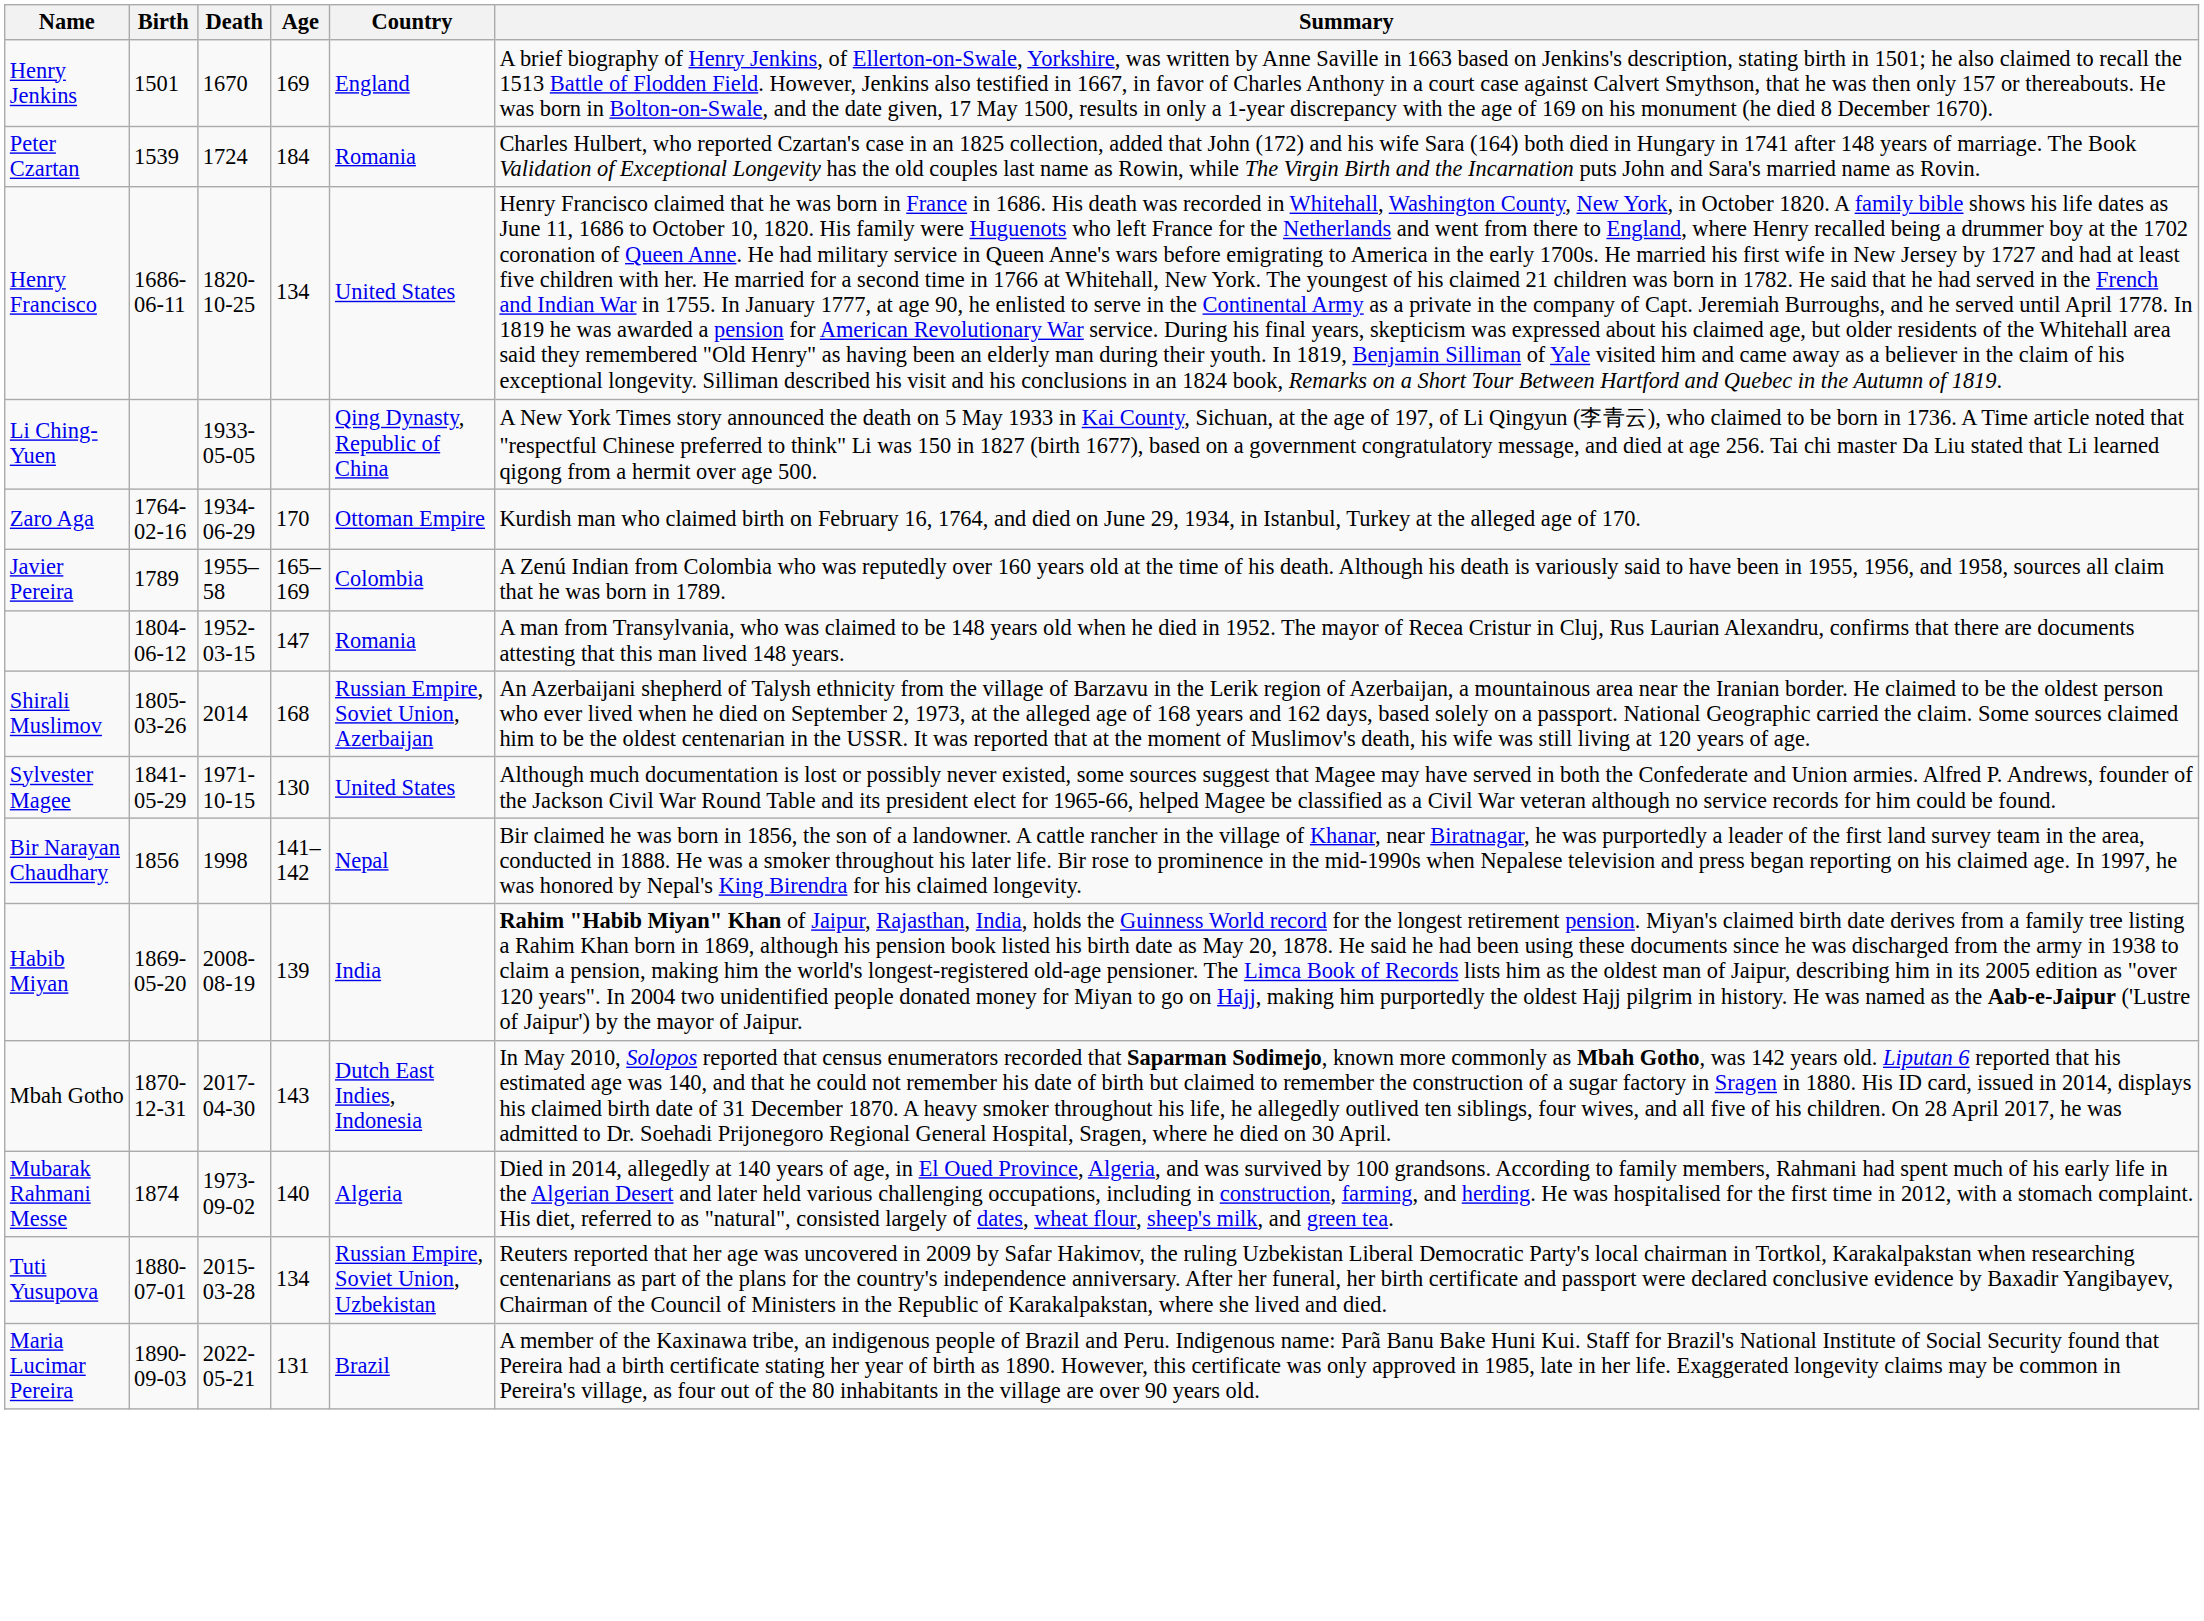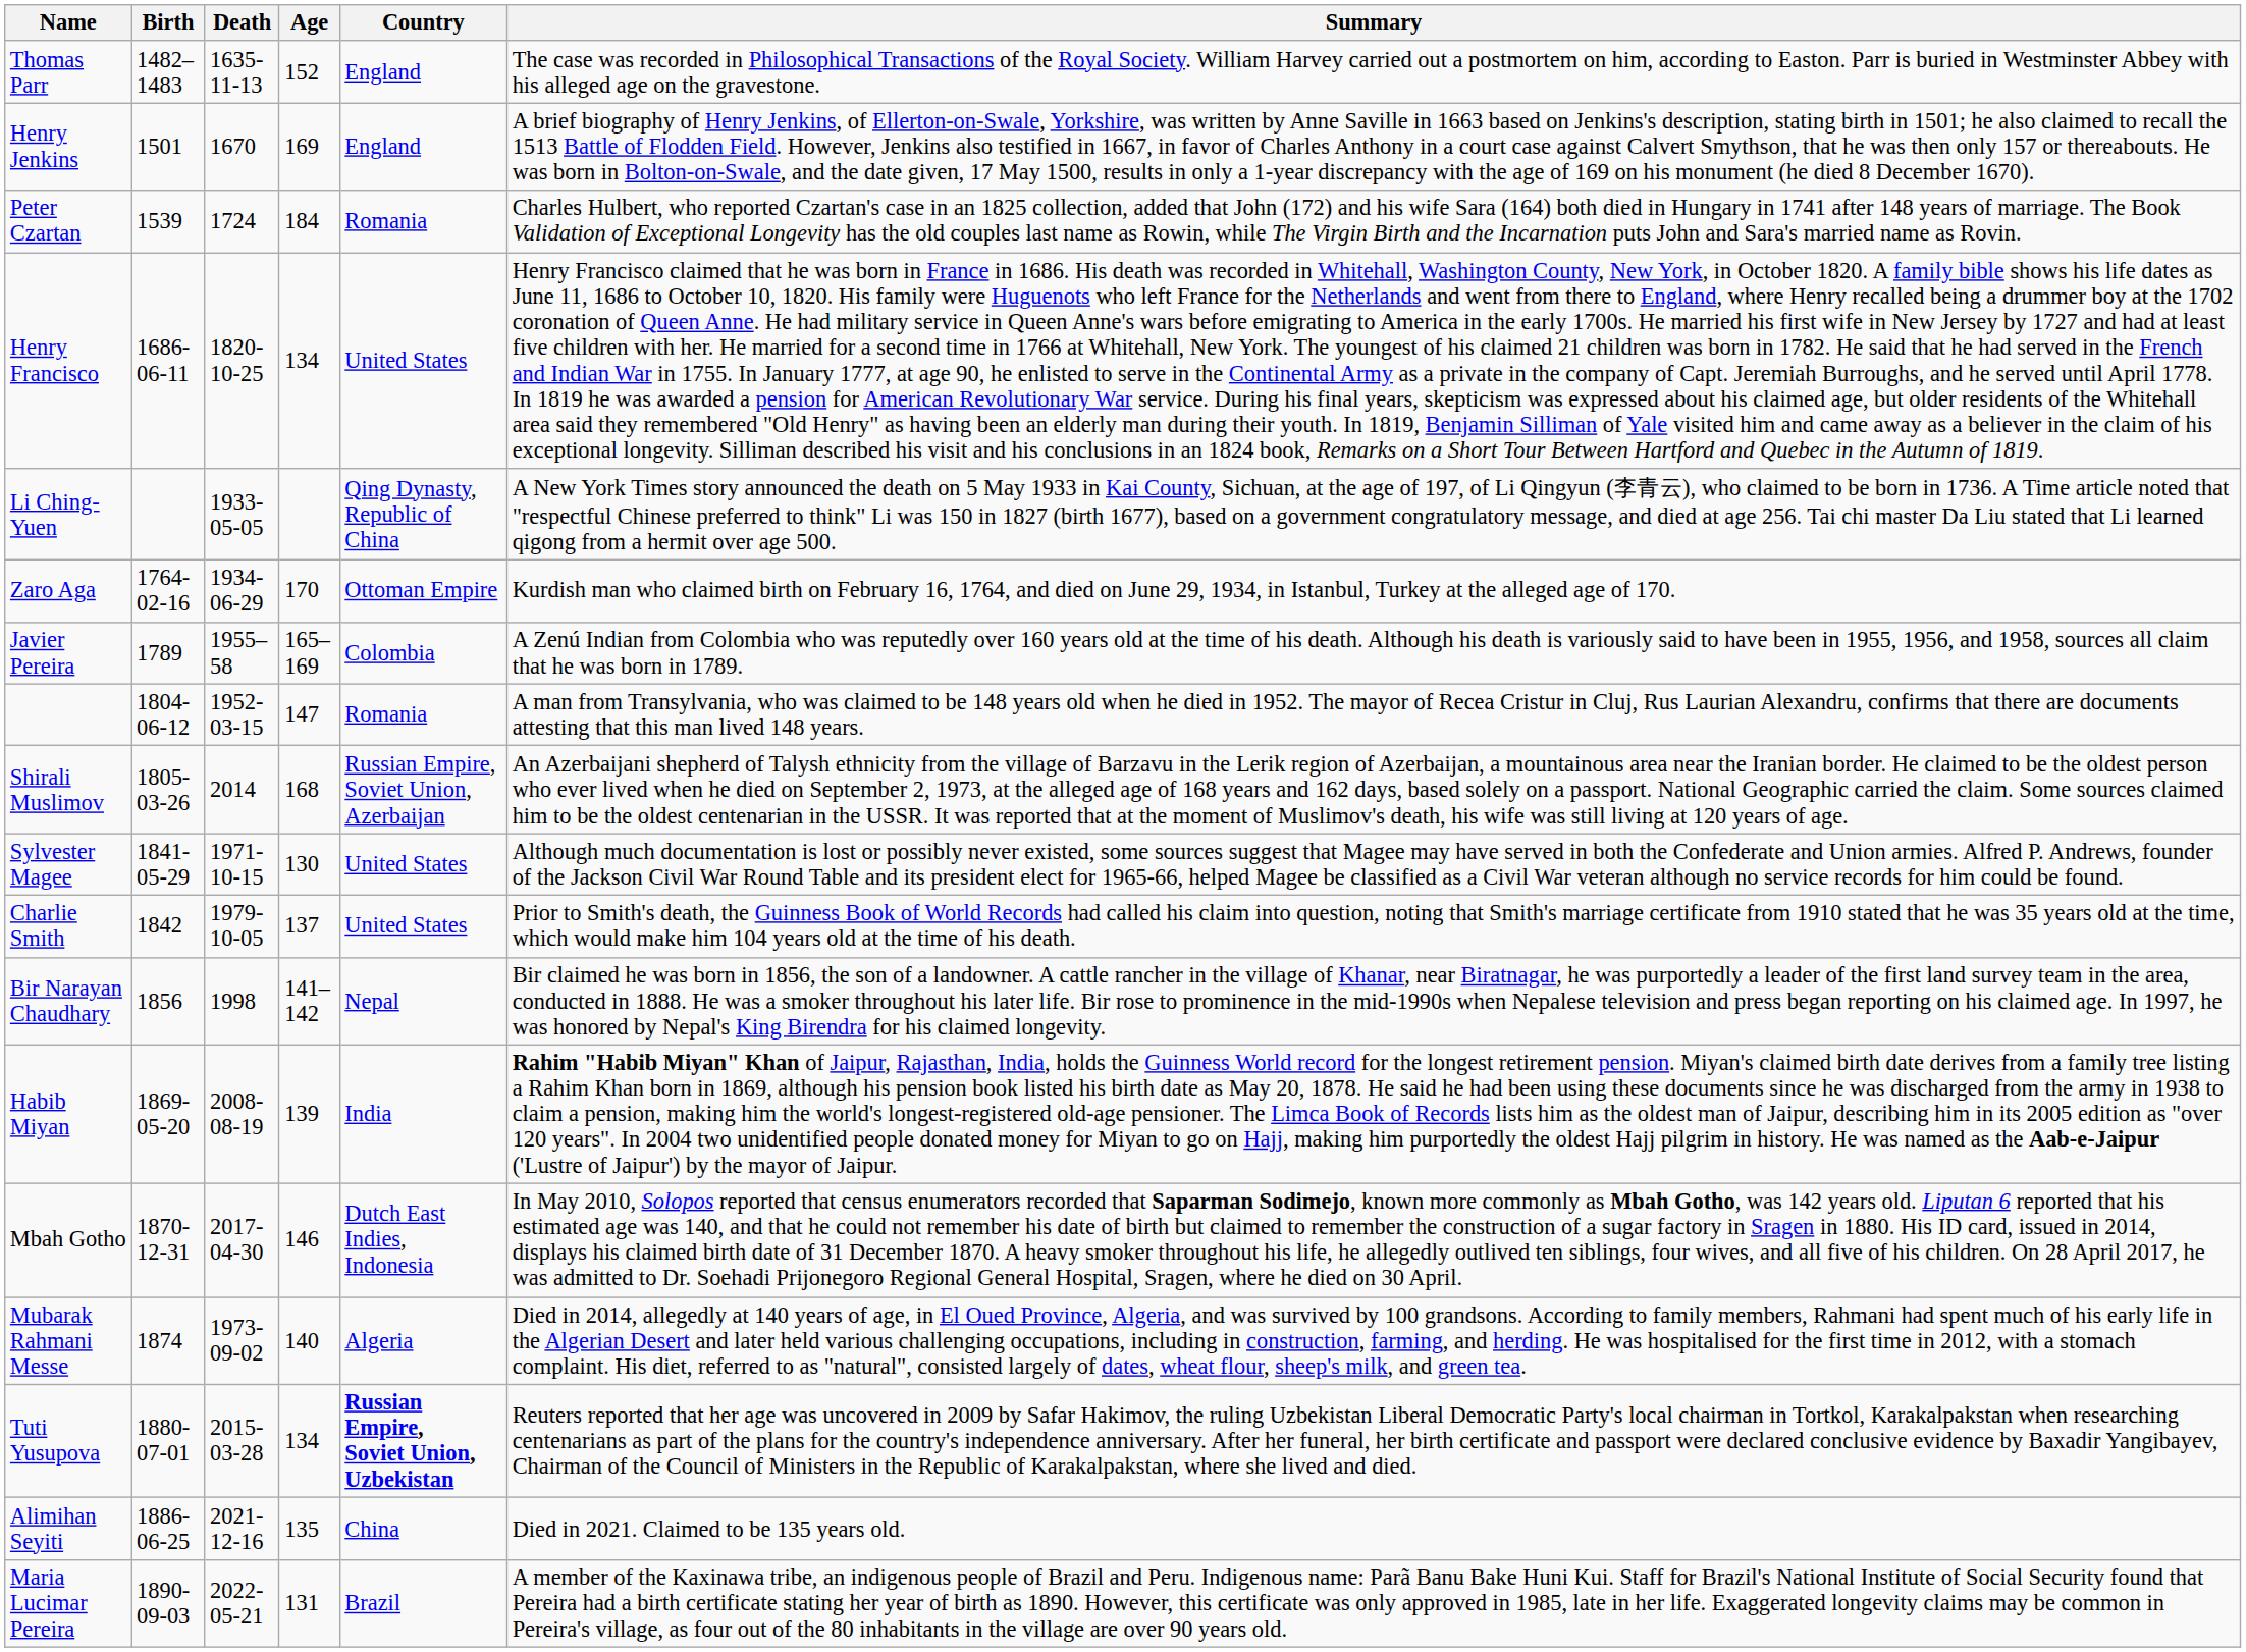 <table class="wikitable sortable">
 <tr>
 <th>Name</th>
 <th>Birth</th>
 <th>Death</th>
 <th>Age</th>
 <th width=110px>Country</th>
 <th class="unsortable">Summary</th>
+</tr>
+<tr>
+<td><a href='#'>Thomas Parr</a></td>
+<td>1482–1483</td>
+<td>1635-11-13</td>
+<td>152</td>
+<td><a href='#'>England</a></td>
+<td>The case was recorded in <a href='#'>Philosophical Transactions</a> of the <a href='#'>Royal Society</a>. William Harvey carried out a postmortem on him, according to Easton. Parr is buried in Westminster Abbey with his alleged age on the gravestone.</td>
 </tr>
 <tr>
 <td><a href='#'>Henry Jenkins</a></td>
 <td>1501</td>
 <td>1670</td>
 <td>169</td>
 <td><a href='#'>England</a></td>
 <td>A brief biography of <a href='#'>Henry Jenkins</a>, of <a href='#'>Ellerton-on-Swale</a>, <a href='#'>Yorkshire</a>, was written by Anne Saville in 1663 based on Jenkins's description, stating birth in 1501; he also claimed to recall the 1513 <a href='#'>Battle of Flodden Field</a>. However, Jenkins also testified in 1667, in favor of Charles Anthony in a court case against Calvert Smythson, that he was then only 157 or thereabouts. He was born in <a href='#'>Bolton-on-Swale</a>, and the date given, 17 May 1500, results in only a 1-year discrepancy with the age of 169 on his monument (he died 8 December 1670).</td>
 </tr>
 <tr>
 <td><a href='#'>Peter Czartan</a></td>
 <td>1539</td>
 <td>1724</td>
 <td>184</td>
 <td><a href='#'>Romania</a></td>
 <td>Charles Hulbert, who reported Czartan's case in an 1825 collection, added that John (172) and his wife Sara (164) both died in Hungary in 1741 after 148 years of marriage. The Book <em>Validation of Exceptional Longevity</em> has the old couples last name as Rowin, while <em>The Virgin Birth and the Incarnation</em> puts John and Sara's married name as Rovin.</td>
 </tr>
 <tr>
 <td><a href='#'>Henry Francisco</a></td>
 <td>1686-06-11</td>
 <td>1820-10-25</td>
 <td>134</td>
 <td><a href='#'>United States</a></td>
 <td>Henry Francisco claimed that he was born in <a href='#'>France</a> in 1686. His death was recorded in <a href='#'>Whitehall</a>, <a href='#'> Washington County</a>, <a href='#'>New York</a>, in October 1820. A <a href='#'>family bible</a> shows his life dates as June 11, 1686 to October 10, 1820. His family were <a href='#'>Huguenots</a> who left France for the <a href='#'>Netherlands</a> and went from there to <a href='#'>England</a>, where Henry recalled being a drummer boy at the 1702 coronation of <a href='#'>Queen Anne</a>. He had military service in Queen Anne's wars before emigrating to America in the early 1700s. He married his first wife in New Jersey by 1727 and had at least five children with her. He married for a second time in 1766 at Whitehall, New York. The youngest of his claimed 21 children was born in 1782. He said that he had served in the <a href='#'>French and Indian War</a> in 1755. In January 1777, at age 90, he enlisted to serve in the <a href='#'>Continental Army</a> as a private in the company of Capt. Jeremiah Burroughs, and he served until April 1778. In 1819 he was awarded a <a href='#'>pension</a> for <a href='#'>American Revolutionary War</a> service. During his final years, skepticism was expressed about his claimed age, but older residents of the Whitehall area said they remembered "Old Henry" as having been an elderly man during their youth. In 1819, <a href='#'>Benjamin Silliman</a> of <a href='#'>Yale</a> visited him and came away as a believer in the claim of his exceptional longevity. Silliman described his visit and his conclusions in an 1824 book, <em>Remarks on a Short Tour Between Hartford and Quebec in the Autumn of 1819</em>.</td>
 </tr>
 <tr>
 <td><a href='#'>Li Ching-Yuen</a></td>
 <td></td>
 <td>1933-05-05</td>
 <td></td>
 <td><a href='#'>Qing Dynasty</a>,<br><a href='#'>Republic of China</a></td>
 <td>A New York Times story announced the death on 5 May 1933 in <a href='#'>Kai County</a>, Sichuan, at the age of 197, of Li Qingyun (李青云), who claimed to be born in 1736. A Time article noted that "respectful Chinese preferred to think" Li was 150 in 1827 (birth 1677), based on a government congratulatory message, and died at age 256. Tai chi master Da Liu stated that Li learned qigong from a hermit over age 500.</td>
 </tr>
 <tr>
 <td><a href='#'>Zaro Aga</a></td>
 <td>1764-02-16</td>
 <td>1934-06-29</td>
 <td>170</td>
 <td><a href='#'>Ottoman Empire</a></td>
 <td>Kurdish man who claimed birth on February 16, 1764, and died on June 29, 1934, in Istanbul, Turkey at the alleged age of 170.</td>
 </tr>
 <tr>
 <td><a href='#'>Javier Pereira</a></td>
 <td>1789</td>
 <td>1955–58</td>
 <td>165–169</td>
 <td><a href='#'>Colombia</a></td>
 <td>A Zenú Indian from Colombia who was reputedly over 160 years old at the time of his death. Although his death is variously said to have been in 1955, 1956, and 1958, sources all claim that he was born in 1789.</td>
 </tr>
 <tr>
 <td></td>
 <td>1804-06-12</td>
 <td>1952-03-15</td>
 <td>147</td>
 <td><a href='#'>Romania</a></td>
 <td>A man from Transylvania, who was claimed to be 148 years old when he died in 1952. The mayor of Recea Cristur in Cluj, Rus Laurian Alexandru, confirms that there are documents attesting that this man lived 148 years.</td>
 </tr>
 <tr>
 <td><a href='#'>Shirali Muslimov</a></td>
 <td>1805-03-26</td>
 <td>2014</td>
 <td>168</td>
 <td><a href='#'>Russian Empire</a>,<br><a href='#'>Soviet Union</a>,<br><a href='#'>Azerbaijan</a></td>
 <td>An Azerbaijani shepherd of Talysh ethnicity from the village of Barzavu in the Lerik region of Azerbaijan, a mountainous area near the Iranian border. He claimed to be the oldest person who ever lived when he died on September 2, 1973, at the alleged age of 168 years and 162 days, based solely on a passport. National Geographic carried the claim. Some sources claimed him to be the oldest centenarian in the USSR. It was reported that at the moment of Muslimov's death, his wife was still living at 120 years of age.</td>
 </tr>
 <tr>
 <td><a href='#'>Sylvester Magee</a></td>
 <td>1841-05-29</td>
 <td>1971-10-15</td>
 <td>130</td>
 <td><a href='#'>United States</a></td>
 <td>Although much documentation is lost or possibly never existed, some sources suggest that Magee may have served in both the Confederate and Union armies. Alfred P. Andrews, founder of the Jackson Civil War Round Table and its president elect for 1965-66, helped Magee be classified as a Civil War veteran although no service records for him could be found.</td>
 </tr>
 <tr>
+<td><a href='#'>Charlie Smith</a></td>
+<td>1842</td>
+<td>1979-10-05</td>
+<td>137</td>
+<td><a href='#'>United States</a></td>
+<td>Prior to Smith's death, the <a href='#'>Guinness Book of World Records</a> had called his claim into question, noting that Smith's marriage certificate from 1910 stated that he was 35 years old at the time, which would make him 104 years old at the time of his death.</td>
+</tr>
+<tr>
 <td><a href='#'>Bir Narayan Chaudhary </a></td>
 <td>1856</td>
 <td>1998</td>
 <td>141–142</td>
 <td><a href='#'>Nepal</a></td>
 <td>Bir claimed he was born in 1856, the son of a landowner. A cattle rancher in the village of <a href='#'>Khanar</a>, near <a href='#'>Biratnagar</a>, he was purportedly a leader of the first land survey team in the area, conducted in 1888. He was a smoker throughout his later life. Bir rose to prominence in the mid-1990s when Nepalese television and press began reporting on his claimed age. In 1997, he was honored by Nepal's <a href='#'>King Birendra</a> for his claimed longevity.</td>
 </tr>
 <tr>
 <td><a href='#'>Habib Miyan</a> </td>
 <td>1869-05-20</td>
 <td>2008-08-19</td>
 <td>139</td>
 <td><a href='#'>India</a></td>
 <td><strong>Rahim "Habib Miyan" Khan</strong> of <a href='#'>Jaipur</a>, <a href='#'>Rajasthan</a>, <a href='#'>India</a>, holds the <a href='#'>Guinness World record</a> for the longest retirement <a href='#'>pension</a>. Miyan's claimed birth date derives from a family tree listing a Rahim Khan born in 1869, although his pension book listed his birth date as May 20, 1878. He said he had been using these documents since he was discharged from the army in 1938 to claim a pension, making him the world's longest-registered old-age pensioner. The <a href='#'>Limca Book of Records</a> lists him as the oldest man of Jaipur, describing him in its 2005 edition as "over 120 years". In 2004 two unidentified people donated money for Miyan to go on <a href='#'>Hajj</a>, making him purportedly the oldest Hajj pilgrim in history. He was named as the <strong>Aab-e-Jaipur</strong> ('Lustre of Jaipur') by the mayor of Jaipur.</td>
 </tr>
 <tr>
 <td>Mbah Gotho </td>
 <td>1870-12-31</td>
 <td>2017-04-30</td>
-<td>143</td>
+<td>146</td>
 <td><a href='#'>Dutch East Indies</a>,<br><a href='#'>Indonesia</a></td>
 <td>In May 2010, <em><a href='#'>Solopos</a></em> reported that census enumerators recorded that <strong>Saparman Sodimejo</strong>, known more commonly as <strong>Mbah Gotho</strong>, was 142 years old. <em><a href='#'>Liputan 6</a></em> reported that his estimated age was 140, and that he could not remember his date of birth but claimed to remember the construction of a sugar factory in <a href='#'>Sragen</a> in 1880. His ID card, issued in 2014, displays his claimed birth date of 31 December 1870. A heavy smoker throughout his life, he allegedly outlived ten siblings, four wives, and all five of his children. On 28 April 2017, he was admitted to Dr. Soehadi Prijonegoro Regional General Hospital, Sragen, where he died on 30 April.</td>
 </tr>
 <tr>
 <td><a href='#'>Mubarak Rahmani Messe</a></td>
 <td>1874</td>
 <td>1973-09-02</td>
 <td>140</td>
 <td><a href='#'>Algeria</a></td>
 <td>Died in 2014, allegedly at 140 years of age, in <a href='#'>El Oued Province</a>, <a href='#'>Algeria</a>, and was survived by 100 grandsons. According to family members, Rahmani had spent much of his early life in the <a href='#'>Algerian Desert</a> and later held various challenging occupations, including in <a href='#'>construction</a>, <a href='#'>farming</a>, and <a href='#'>herding</a>. He was hospitalised for the first time in 2012, with a stomach complaint. His diet, referred to as "natural", consisted largely of <a href='#'>dates</a>, <a href='#'>wheat flour</a>, <a href='#'>sheep's milk</a>, and <a href='#'>green tea</a>.</td>
 </tr>
 <tr>
 <td><a href='#'>Tuti Yusupova</a></td>
 <td>1880-07-01</td>
 <td>2015-03-28</td>
 <td>134</td>
-<td><a href='#'>Russian Empire</a>,<br><a href='#'>Soviet Union</a>,<br><a href='#'>Uzbekistan</a></td>
+<td><strong><a href='#'>Russian Empire</a>,<br><a href='#'>Soviet Union</a>,<br><a href='#'>Uzbekistan</a></strong></td>
 <td>Reuters reported that her age was uncovered in 2009 by Safar Hakimov, the ruling Uzbekistan Liberal Democratic Party's local chairman in Tortkol, Karakalpakstan when researching centenarians as part of the plans for the country's independence anniversary. After her funeral, her birth certificate and passport were declared conclusive evidence by Baxadir Yangibayev, Chairman of the Council of Ministers in the Republic of Karakalpakstan, where she lived and died.</td>
+</tr>
+<tr>
+<td><a href='#'>Alimihan Seyiti</a></td>
+<td>1886-06-25</td>
+<td>2021-12-16</td>
+<td>135</td>
+<td><a href='#'>China</a></td>
+<td>Died in 2021. Claimed to be 135 years old.</td>
 </tr>
 <tr>
 <td><a href='#'>Maria Lucimar Pereira</a></td>
 <td>1890-09-03</td>
 <td>2022-05-21</td>
 <td>131</td>
 <td><a href='#'>Brazil</a></td>
 <td>A member of the Kaxinawa tribe, an indigenous people of Brazil and Peru. Indigenous name: Parã Banu Bake Huni Kui. Staff for Brazil's National Institute of Social Security found that Pereira had a birth certificate stating her year of birth as 1890. However, this certificate was only approved in 1985, late in her life. Exaggerated longevity claims may be common in Pereira's village, as four out of the 80 inhabitants in the village are over 90 years old.</td>
 </tr>
 </table>
